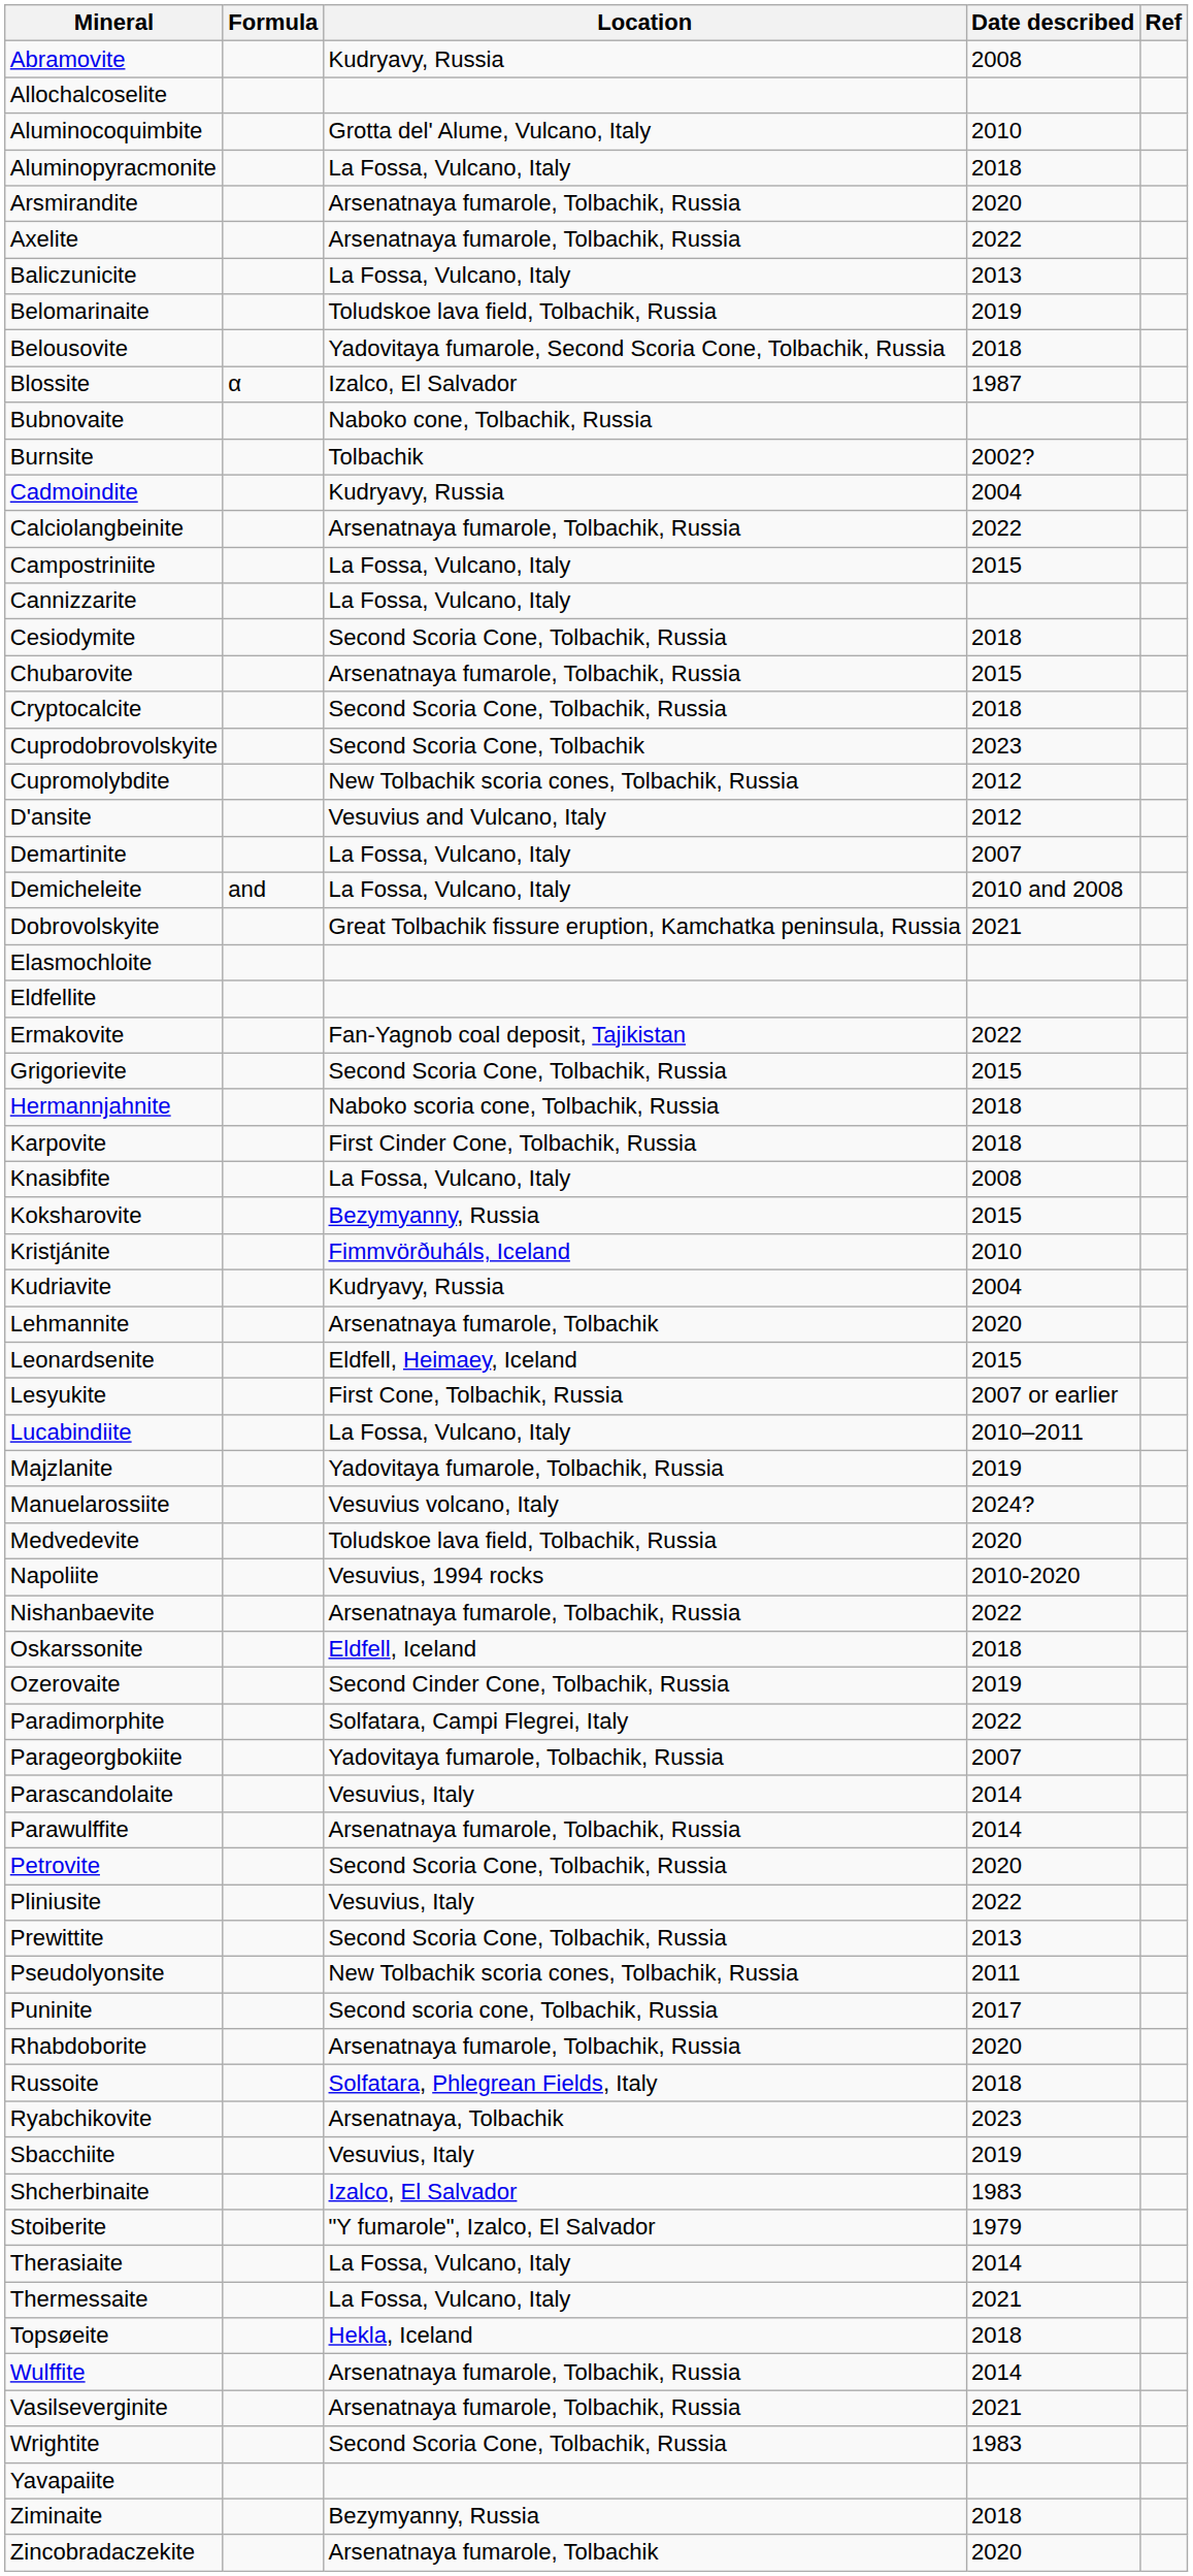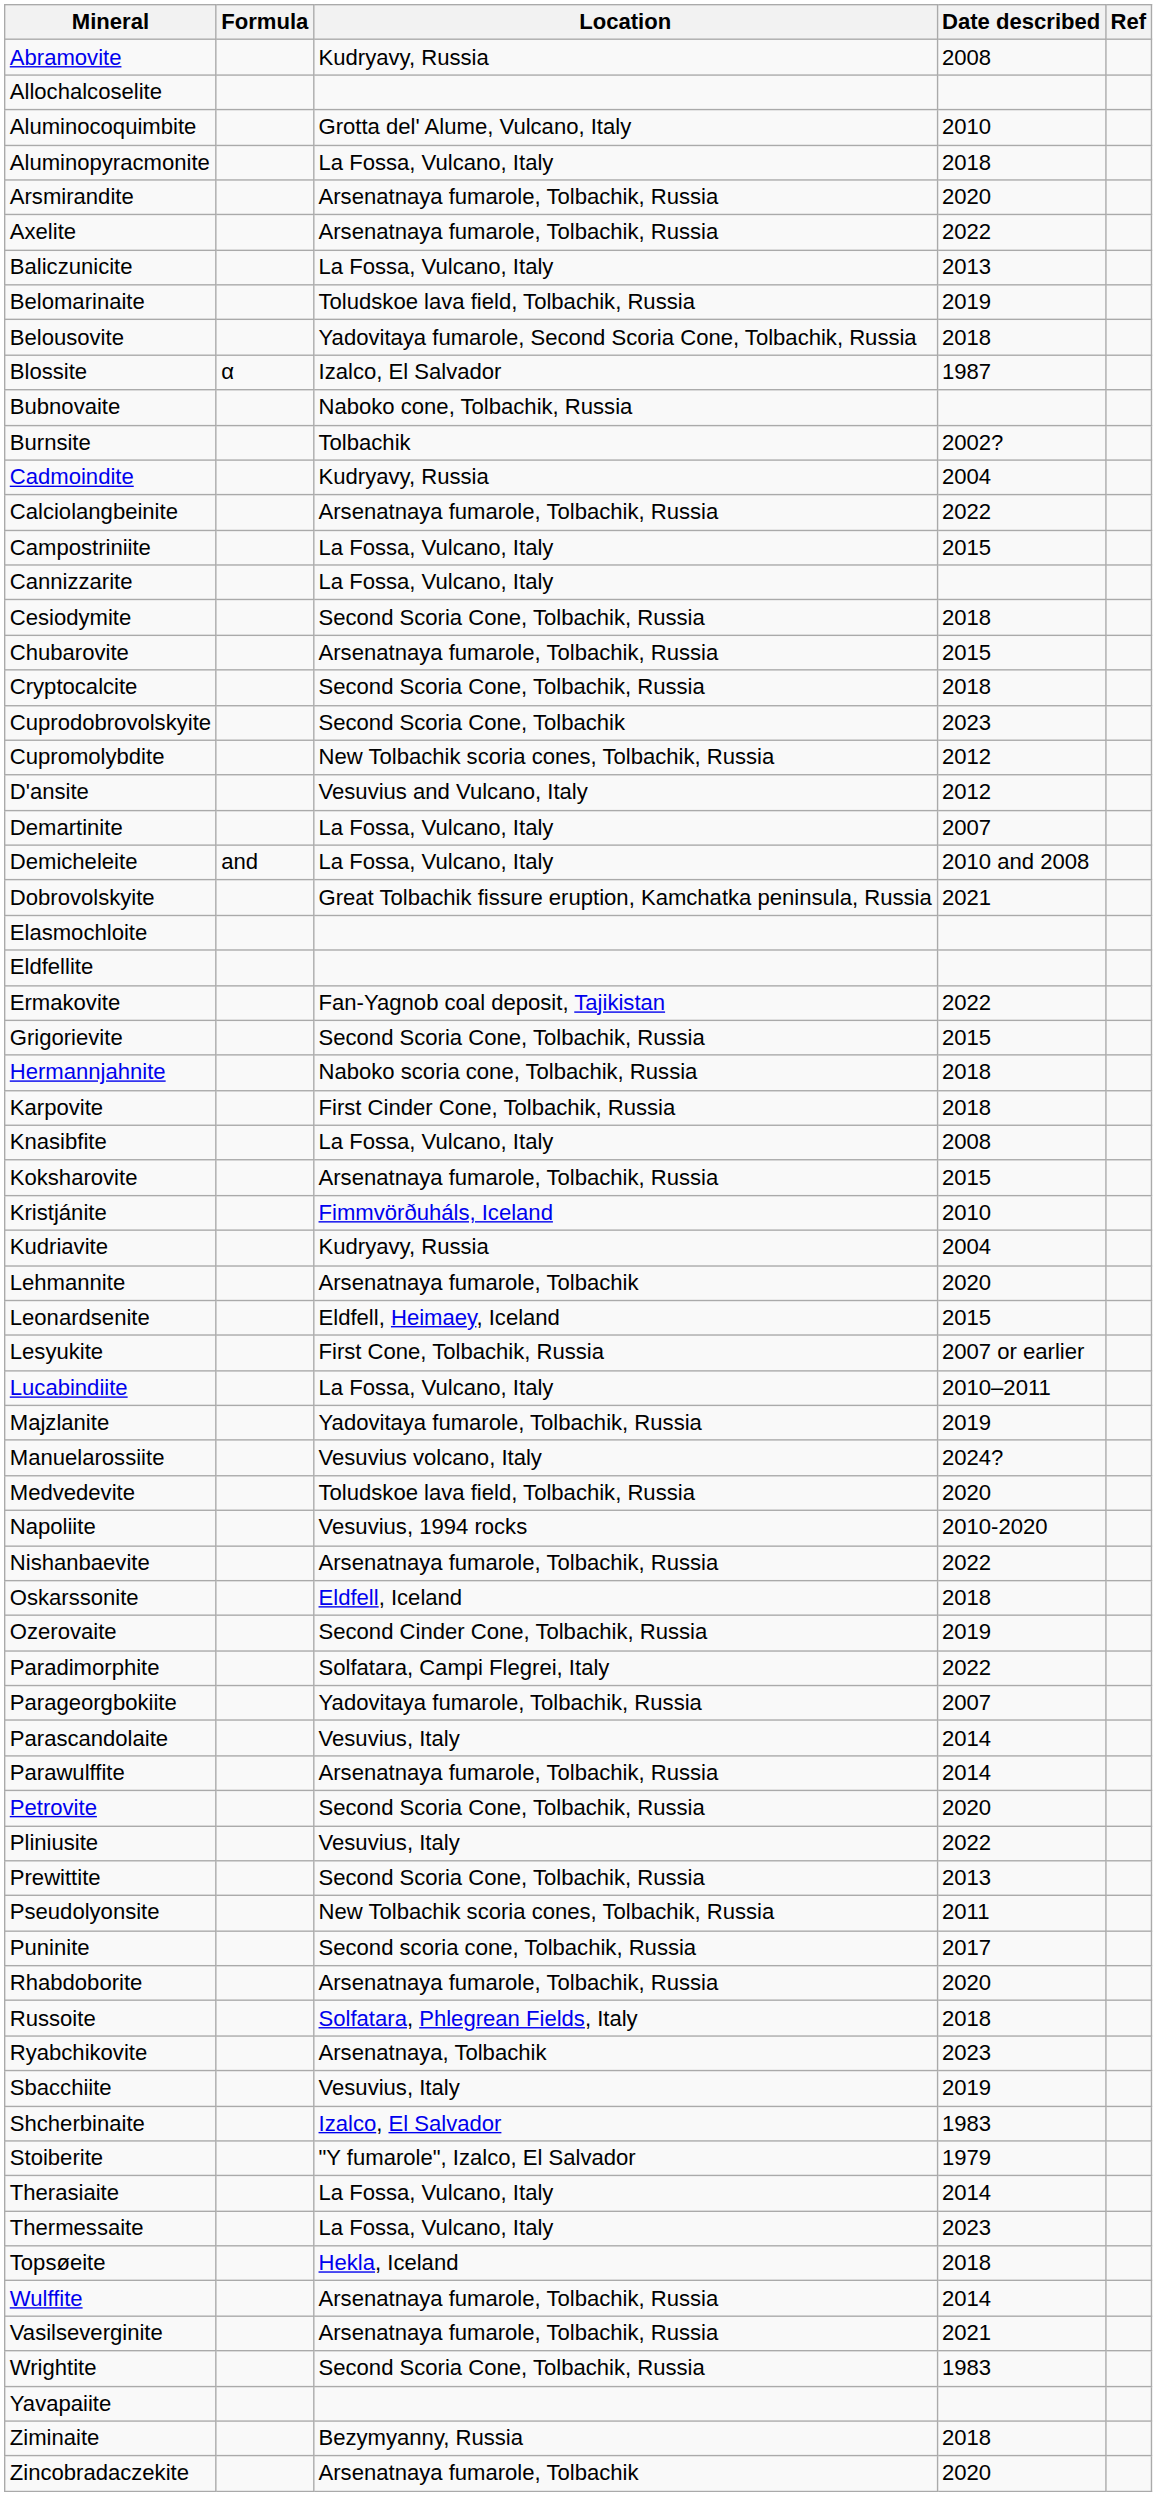 <table class="wikitable">
 <tr>
 <th>Mineral</th>
 <th>Formula</th>
 <th>Location</th>
 <th>Date described</th>
 <th>Ref</th>
 </tr>
 <tr>
 <td><a href='#'>Abramovite</a></td>
 <td></td>
 <td>Kudryavy, Russia</td>
 <td>2008</td>
 <td></td>
 </tr>
 <tr>
 <td>Allochalcoselite</td>
 <td></td>
 <td></td>
 <td></td>
 <td></td>
 </tr>
 <tr>
 <td>Aluminocoquimbite</td>
 <td></td>
 <td>Grotta del' Alume, Vulcano, Italy</td>
 <td>2010</td>
 <td></td>
 </tr>
 <tr>
 <td>Aluminopyracmonite</td>
 <td></td>
 <td>La Fossa, Vulcano, Italy</td>
 <td>2018</td>
 <td></td>
 </tr>
 <tr>
 <td>Arsmirandite</td>
 <td></td>
 <td>Arsenatnaya fumarole, Tolbachik, Russia</td>
 <td>2020</td>
 <td></td>
 </tr>
 <tr>
 <td>Axelite</td>
 <td></td>
 <td>Arsenatnaya fumarole, Tolbachik, Russia</td>
 <td>2022</td>
 <td></td>
 </tr>
 <tr>
 <td>Baliczunicite</td>
 <td></td>
 <td>La Fossa, Vulcano, Italy</td>
 <td>2013</td>
 <td></td>
 </tr>
 <tr>
 <td>Belomarinaite</td>
 <td></td>
 <td>Toludskoe lava field, Tolbachik, Russia</td>
 <td>2019</td>
 <td></td>
 </tr>
 <tr>
 <td>Belousovite</td>
 <td></td>
 <td>Yadovitaya fumarole, Second Scoria Cone, Tolbachik, Russia</td>
 <td>2018</td>
 <td></td>
 </tr>
 <tr>
 <td>Blossite</td>
 <td>α</td>
 <td>Izalco, El Salvador</td>
 <td>1987</td>
 <td></td>
 </tr>
 <tr>
 <td>Bubnovaite</td>
 <td></td>
 <td>Naboko cone, Tolbachik, Russia</td>
 <td></td>
 <td></td>
 </tr>
 <tr>
 <td>Burnsite</td>
 <td></td>
 <td>Tolbachik</td>
 <td>2002?</td>
 <td></td>
 </tr>
 <tr>
 <td><a href='#'>Cadmoindite</a></td>
 <td></td>
 <td>Kudryavy, Russia</td>
 <td>2004</td>
 <td></td>
 </tr>
 <tr>
 <td>Calciolangbeinite</td>
 <td></td>
 <td>Arsenatnaya fumarole, Tolbachik, Russia</td>
 <td>2022</td>
 <td></td>
 </tr>
 <tr>
 <td>Campostriniite</td>
 <td></td>
 <td>La Fossa, Vulcano, Italy</td>
 <td>2015</td>
 <td></td>
 </tr>
 <tr>
 <td>Cannizzarite</td>
 <td></td>
 <td>La Fossa, Vulcano, Italy</td>
 <td></td>
 <td></td>
 </tr>
 <tr>
 <td>Cesiodymite</td>
 <td></td>
 <td>Second Scoria Cone, Tolbachik, Russia</td>
 <td>2018</td>
 <td></td>
 </tr>
 <tr>
 <td>Chubarovite</td>
 <td></td>
 <td>Arsenatnaya fumarole, Tolbachik, Russia</td>
 <td>2015</td>
 <td></td>
 </tr>
 <tr>
 <td>Cryptocalcite</td>
 <td></td>
 <td>Second Scoria Cone, Tolbachik, Russia</td>
 <td>2018</td>
 <td></td>
 </tr>
 <tr>
 <td>Cuprodobrovolskyite</td>
 <td></td>
 <td>Second Scoria Cone, Tolbachik</td>
 <td>2023</td>
 <td></td>
 </tr>
 <tr>
 <td>Cupromolybdite</td>
 <td></td>
 <td>New Tolbachik scoria cones, Tolbachik, Russia</td>
 <td>2012</td>
 <td></td>
 </tr>
 <tr>
 <td>D'ansite</td>
 <td></td>
 <td>Vesuvius and Vulcano, Italy</td>
 <td>2012</td>
 <td></td>
 </tr>
 <tr>
 <td>Demartinite</td>
 <td></td>
 <td>La Fossa, Vulcano, Italy</td>
 <td>2007</td>
 <td></td>
 </tr>
 <tr>
 <td>Demicheleite</td>
 <td> and </td>
 <td>La Fossa, Vulcano, Italy</td>
 <td>2010 and 2008</td>
 <td></td>
 </tr>
 <tr>
 <td>Dobrovolskyite</td>
 <td></td>
 <td>Great Tolbachik fissure eruption, Kamchatka peninsula, Russia</td>
 <td>2021</td>
 <td></td>
 </tr>
 <tr>
 <td>Elasmochloite</td>
 <td></td>
 <td></td>
 <td></td>
 <td></td>
 </tr>
 <tr>
 <td>Eldfellite</td>
 <td></td>
 <td></td>
 <td></td>
 <td></td>
 </tr>
 <tr>
 <td>Ermakovite</td>
 <td></td>
 <td>Fan-Yagnob coal deposit, <a href='#'>Tajikistan</a></td>
 <td>2022</td>
 <td></td>
 </tr>
 <tr>
 <td>Grigorievite</td>
 <td></td>
 <td>Second Scoria Cone, Tolbachik, Russia</td>
 <td>2015</td>
 <td></td>
 </tr>
 <tr>
 <td><a href='#'>Hermannjahnite</a></td>
 <td></td>
 <td>Naboko scoria cone, Tolbachik, Russia</td>
 <td>2018</td>
 <td></td>
 </tr>
 <tr>
 <td>Karpovite</td>
 <td></td>
 <td>First Cinder Cone, Tolbachik, Russia</td>
 <td>2018</td>
 <td></td>
 </tr>
 <tr>
 <td>Knasibfite</td>
 <td></td>
 <td>La Fossa, Vulcano, Italy</td>
 <td>2008</td>
 <td></td>
 </tr>
 <tr>
 <td>Koksharovite</td>
 <td></td>
-<td><a href='#'>Bezymyanny</a>, Russia</td>
+<td>Arsenatnaya fumarole, Tolbachik, Russia</td>
 <td>2015</td>
 <td></td>
 </tr>
 <tr>
 <td>Kristjánite</td>
 <td></td>
 <td><a href='#'>Fimmvörðuháls, Iceland</a></td>
 <td>2010</td>
 <td></td>
 </tr>
 <tr>
 <td>Kudriavite</td>
 <td></td>
 <td>Kudryavy, Russia</td>
 <td>2004</td>
 <td></td>
 </tr>
 <tr>
 <td>Lehmannite</td>
 <td></td>
 <td>Arsenatnaya fumarole, Tolbachik</td>
 <td>2020</td>
 <td></td>
 </tr>
 <tr>
 <td>Leonardsenite</td>
 <td></td>
 <td>Eldfell, <a href='#'>Heimaey</a>, Iceland</td>
 <td>2015</td>
 <td></td>
 </tr>
 <tr>
 <td>Lesyukite</td>
 <td></td>
 <td>First Cone, Tolbachik, Russia</td>
 <td>2007 or earlier</td>
 <td></td>
 </tr>
 <tr>
 <td><a href='#'>Lucabindiite</a></td>
 <td></td>
 <td>La Fossa, Vulcano, Italy</td>
 <td>2010–2011</td>
 <td></td>
 </tr>
 <tr>
 <td>Majzlanite</td>
 <td></td>
 <td>Yadovitaya fumarole, Tolbachik, Russia</td>
 <td>2019</td>
 <td></td>
 </tr>
 <tr>
 <td>Manuelarossiite</td>
 <td></td>
 <td>Vesuvius volcano, Italy</td>
 <td>2024?</td>
 <td></td>
 </tr>
 <tr>
 <td>Medvedevite</td>
 <td></td>
 <td>Toludskoe lava field, Tolbachik, Russia</td>
 <td>2020</td>
 <td></td>
 </tr>
 <tr>
 <td>Napoliite</td>
 <td></td>
 <td>Vesuvius, 1994 rocks</td>
 <td>2010-2020</td>
 <td></td>
 </tr>
 <tr>
 <td>Nishanbaevite</td>
 <td></td>
 <td>Arsenatnaya fumarole, Tolbachik, Russia</td>
 <td>2022</td>
 <td></td>
 </tr>
 <tr>
 <td>Oskarssonite</td>
 <td></td>
 <td><a href='#'>Eldfell</a>, Iceland</td>
 <td>2018</td>
 <td></td>
 </tr>
 <tr>
 <td>Ozerovaite</td>
 <td></td>
 <td>Second Cinder Cone, Tolbachik, Russia</td>
 <td>2019</td>
 <td></td>
 </tr>
 <tr>
 <td>Paradimorphite</td>
 <td></td>
 <td>Solfatara, Campi Flegrei, Italy</td>
 <td>2022</td>
 <td></td>
 </tr>
 <tr>
 <td>Parageorgbokiite</td>
 <td></td>
 <td>Yadovitaya fumarole, Tolbachik, Russia</td>
 <td>2007</td>
 <td></td>
 </tr>
 <tr>
 <td>Parascandolaite</td>
 <td></td>
 <td>Vesuvius, Italy</td>
 <td>2014</td>
 <td></td>
 </tr>
 <tr>
 <td>Parawulffite</td>
 <td></td>
 <td>Arsenatnaya fumarole, Tolbachik, Russia</td>
 <td>2014</td>
 <td></td>
 </tr>
 <tr>
 <td><a href='#'>Petrovite</a></td>
 <td></td>
 <td>Second Scoria Cone, Tolbachik, Russia</td>
 <td>2020</td>
 <td></td>
 </tr>
 <tr>
 <td>Pliniusite</td>
 <td></td>
 <td>Vesuvius, Italy</td>
 <td>2022</td>
 <td></td>
 </tr>
 <tr>
 <td>Prewittite</td>
 <td></td>
 <td>Second Scoria Cone, Tolbachik, Russia</td>
 <td>2013</td>
 <td></td>
 </tr>
 <tr>
 <td>Pseudolyonsite</td>
 <td></td>
 <td>New Tolbachik scoria cones, Tolbachik, Russia</td>
 <td>2011</td>
 <td></td>
 </tr>
 <tr>
 <td>Puninite</td>
 <td></td>
 <td>Second scoria cone, Tolbachik, Russia</td>
 <td>2017</td>
 <td></td>
 </tr>
 <tr>
 <td>Rhabdoborite</td>
 <td></td>
 <td>Arsenatnaya fumarole, Tolbachik, Russia</td>
 <td>2020</td>
 <td></td>
 </tr>
 <tr>
 <td>Russoite</td>
 <td></td>
 <td><a href='#'>Solfatara</a>, <a href='#'>Phlegrean Fields</a>, Italy</td>
 <td>2018</td>
 <td></td>
 </tr>
 <tr>
 <td>Ryabchikovite</td>
 <td></td>
 <td>Arsenatnaya, Tolbachik</td>
 <td>2023</td>
 <td></td>
 </tr>
 <tr>
 <td>Sbacchiite</td>
 <td></td>
 <td>Vesuvius, Italy</td>
 <td>2019</td>
 <td></td>
 </tr>
 <tr>
 <td>Shcherbinaite</td>
 <td></td>
 <td><a href='#'>Izalco</a>, <a href='#'>El Salvador</a></td>
 <td>1983</td>
 <td></td>
 </tr>
 <tr>
 <td>Stoiberite</td>
 <td></td>
 <td>"Y fumarole", Izalco, El Salvador</td>
 <td>1979</td>
 <td></td>
 </tr>
 <tr>
 <td>Therasiaite</td>
 <td></td>
 <td>La Fossa, Vulcano, Italy</td>
 <td>2014</td>
 <td></td>
 </tr>
 <tr>
 <td>Thermessaite</td>
 <td></td>
 <td>La Fossa, Vulcano, Italy</td>
-<td>2021</td>
+<td>2023</td>
 <td></td>
 </tr>
 <tr>
 <td>Topsøeite</td>
 <td></td>
 <td><a href='#'>Hekla</a>, Iceland</td>
 <td>2018</td>
 <td></td>
 </tr>
 <tr>
 <td><a href='#'>Wulffite</a></td>
 <td></td>
 <td>Arsenatnaya fumarole, Tolbachik, Russia</td>
 <td>2014</td>
 <td></td>
 </tr>
 <tr>
 <td>Vasilseverginite</td>
 <td></td>
 <td>Arsenatnaya fumarole, Tolbachik, Russia</td>
 <td>2021</td>
 <td></td>
 </tr>
 <tr>
 <td>Wrightite</td>
 <td></td>
 <td>Second Scoria Cone, Tolbachik, Russia</td>
 <td>1983</td>
 <td></td>
 </tr>
 <tr>
 <td>Yavapaiite</td>
 <td></td>
 <td></td>
 <td></td>
 <td></td>
 </tr>
 <tr>
 <td>Ziminaite</td>
 <td></td>
 <td>Bezymyanny, Russia</td>
 <td>2018</td>
 <td></td>
 </tr>
 <tr>
 <td>Zincobradaczekite</td>
 <td></td>
 <td>Arsenatnaya fumarole, Tolbachik</td>
 <td>2020</td>
 <td></td>
 </tr>
 </table>
